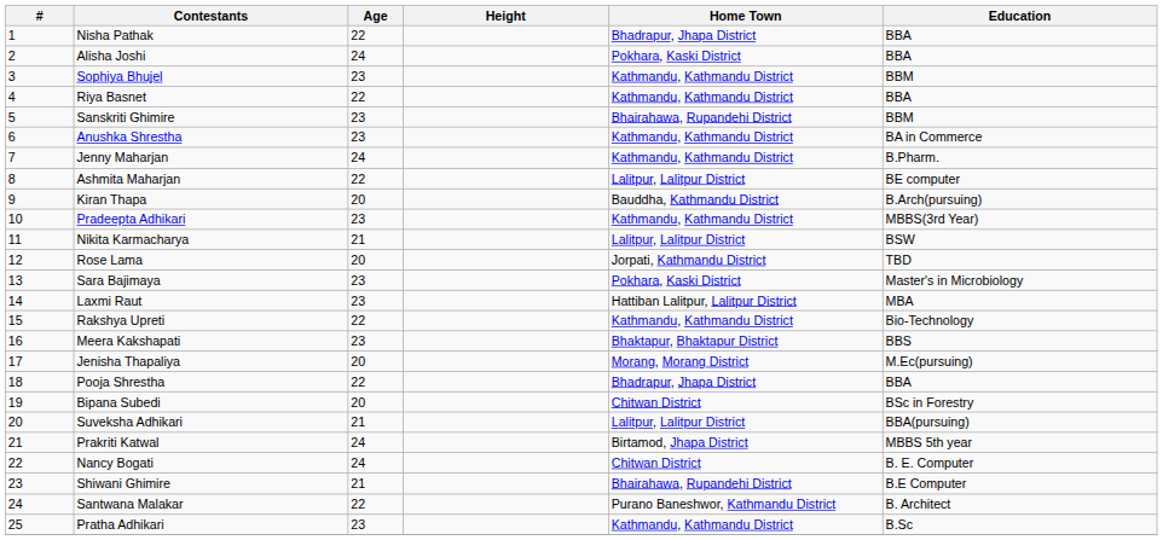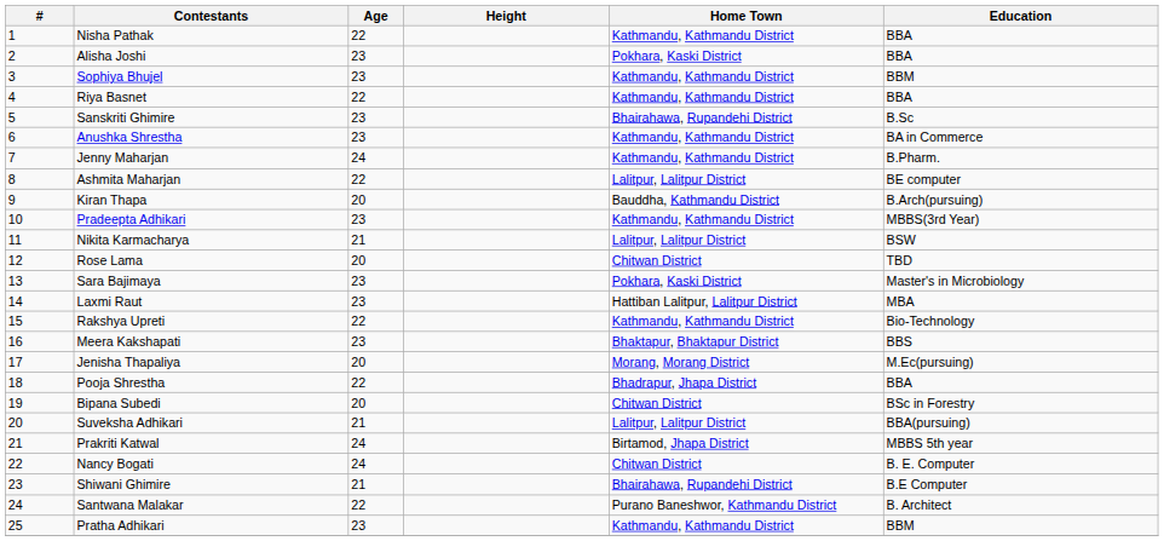 <table class="wikitable sortable" style="font-size: 95%;">
 <tr>
 <th style="width:05%;">#</th>
 <th style="width:20%;">Contestants</th>
 <th style="width:04%;">Age</th>
 <th style="width:15%;">Height</th>
 <th style="width:20%;">Home Town</th>
 <th style="width:20%;">Education</th>
 </tr>
 <tr>
 <td>1</td>
 <td>Nisha Pathak</td>
 <td>22</td>
 <td></td>
-<td><a href='#'>Bhadrapur</a>, <a href='#'>Jhapa District</a></td>
+<td><a href='#'>Kathmandu</a>, <a href='#'>Kathmandu District</a></td>
 <td>BBA</td>
 </tr>
 <tr>
 <td>2</td>
 <td>Alisha Joshi</td>
-<td>24</td>
+<td>23</td>
 <td></td>
 <td><a href='#'>Pokhara</a>, <a href='#'>Kaski District</a></td>
 <td>BBA</td>
 </tr>
 <tr>
 <td>3</td>
 <td><a href='#'>Sophiya Bhujel</a></td>
 <td>23</td>
 <td></td>
 <td><a href='#'>Kathmandu</a>, <a href='#'>Kathmandu District</a></td>
 <td>BBM</td>
 </tr>
 <tr>
 <td>4</td>
 <td>Riya Basnet</td>
 <td>22</td>
 <td></td>
 <td><a href='#'>Kathmandu</a>, <a href='#'>Kathmandu District</a></td>
 <td>BBA</td>
 </tr>
 <tr>
 <td>5</td>
 <td>Sanskriti Ghimire</td>
 <td>23</td>
 <td></td>
 <td><a href='#'>Bhairahawa</a>, <a href='#'>Rupandehi District</a></td>
-<td>BBM</td>
+<td>B.Sc</td>
 </tr>
 <tr>
 <td>6</td>
 <td><a href='#'>Anushka Shrestha</a></td>
 <td>23</td>
 <td></td>
 <td><a href='#'>Kathmandu</a>, <a href='#'>Kathmandu District</a></td>
 <td>BA in Commerce</td>
 </tr>
 <tr>
 <td>7</td>
 <td>Jenny Maharjan</td>
 <td>24</td>
 <td></td>
 <td><a href='#'>Kathmandu</a>, <a href='#'>Kathmandu District</a></td>
 <td>B.Pharm.</td>
 </tr>
 <tr>
 <td>8</td>
 <td>Ashmita Maharjan</td>
 <td>22</td>
 <td></td>
 <td><a href='#'>Lalitpur</a>, <a href='#'>Lalitpur District</a></td>
 <td>BE computer</td>
 </tr>
 <tr>
 <td>9</td>
 <td>Kiran Thapa</td>
 <td>20</td>
 <td></td>
 <td>Bauddha, <a href='#'>Kathmandu District</a></td>
 <td>B.Arch(pursuing)</td>
 </tr>
 <tr>
 <td>10</td>
 <td><a href='#'>Pradeepta Adhikari</a></td>
 <td>23</td>
 <td></td>
 <td><a href='#'>Kathmandu</a>, <a href='#'>Kathmandu District</a></td>
 <td>MBBS(3rd Year)</td>
 </tr>
 <tr>
 <td>11</td>
 <td>Nikita Karmacharya</td>
 <td>21</td>
 <td></td>
 <td><a href='#'>Lalitpur</a>, <a href='#'>Lalitpur District</a></td>
 <td>BSW</td>
 </tr>
 <tr>
 <td>12</td>
 <td>Rose Lama</td>
 <td>20</td>
 <td></td>
-<td>Jorpati, <a href='#'>Kathmandu District</a></td>
+<td><a href='#'>Chitwan District</a></td>
 <td>TBD</td>
 </tr>
 <tr>
 <td>13</td>
 <td>Sara Bajimaya</td>
 <td>23</td>
 <td></td>
 <td><a href='#'>Pokhara</a>, <a href='#'>Kaski District</a></td>
 <td>Master's in Microbiology</td>
 </tr>
 <tr>
 <td>14</td>
 <td>Laxmi Raut</td>
 <td>23</td>
 <td></td>
 <td>Hattiban Lalitpur, <a href='#'>Lalitpur District</a></td>
 <td>MBA</td>
 </tr>
 <tr>
 <td>15</td>
 <td>Rakshya Upreti</td>
 <td>22</td>
 <td></td>
 <td><a href='#'>Kathmandu</a>, <a href='#'>Kathmandu District</a></td>
 <td>Bio-Technology</td>
 </tr>
 <tr>
 <td>16</td>
 <td>Meera Kakshapati</td>
 <td>23</td>
 <td></td>
 <td><a href='#'>Bhaktapur</a>, <a href='#'>Bhaktapur District</a></td>
 <td>BBS</td>
 </tr>
 <tr>
 <td>17</td>
 <td>Jenisha Thapaliya</td>
 <td>20</td>
 <td></td>
 <td><a href='#'>Morang</a>, <a href='#'>Morang District</a></td>
 <td>M.Ec(pursuing)</td>
 </tr>
 <tr>
 <td>18</td>
 <td>Pooja Shrestha</td>
 <td>22</td>
 <td></td>
 <td><a href='#'>Bhadrapur</a>, <a href='#'>Jhapa District</a></td>
 <td>BBA</td>
 </tr>
 <tr>
 <td>19</td>
 <td>Bipana Subedi</td>
 <td>20</td>
 <td></td>
 <td><a href='#'>Chitwan District</a></td>
 <td>BSc in Forestry</td>
 </tr>
 <tr>
 <td>20</td>
 <td>Suveksha Adhikari</td>
 <td>21</td>
 <td></td>
 <td><a href='#'>Lalitpur</a>, <a href='#'>Lalitpur District</a></td>
 <td>BBA(pursuing)</td>
 </tr>
 <tr>
 <td>21</td>
 <td>Prakriti Katwal</td>
 <td>24</td>
 <td></td>
 <td>Birtamod, <a href='#'>Jhapa District</a></td>
 <td>MBBS 5th year</td>
 </tr>
 <tr>
 <td>22</td>
 <td>Nancy Bogati</td>
 <td>24</td>
 <td></td>
 <td><a href='#'>Chitwan District</a></td>
 <td>B. E. Computer</td>
 </tr>
 <tr>
 <td>23</td>
 <td>Shiwani Ghimire</td>
 <td>21</td>
 <td></td>
 <td><a href='#'>Bhairahawa</a>, <a href='#'>Rupandehi District</a></td>
 <td>B.E Computer</td>
 </tr>
 <tr>
 <td>24</td>
 <td>Santwana Malakar</td>
 <td>22</td>
 <td></td>
 <td>Purano Baneshwor, <a href='#'>Kathmandu District</a></td>
 <td>B. Architect</td>
 </tr>
 <tr>
 <td>25</td>
 <td>Pratha Adhikari</td>
 <td>23</td>
 <td></td>
 <td><a href='#'>Kathmandu</a>, <a href='#'>Kathmandu District</a></td>
-<td>B.Sc</td>
+<td>BBM</td>
 </tr>
 <tr>
 </tr>
 </table>
